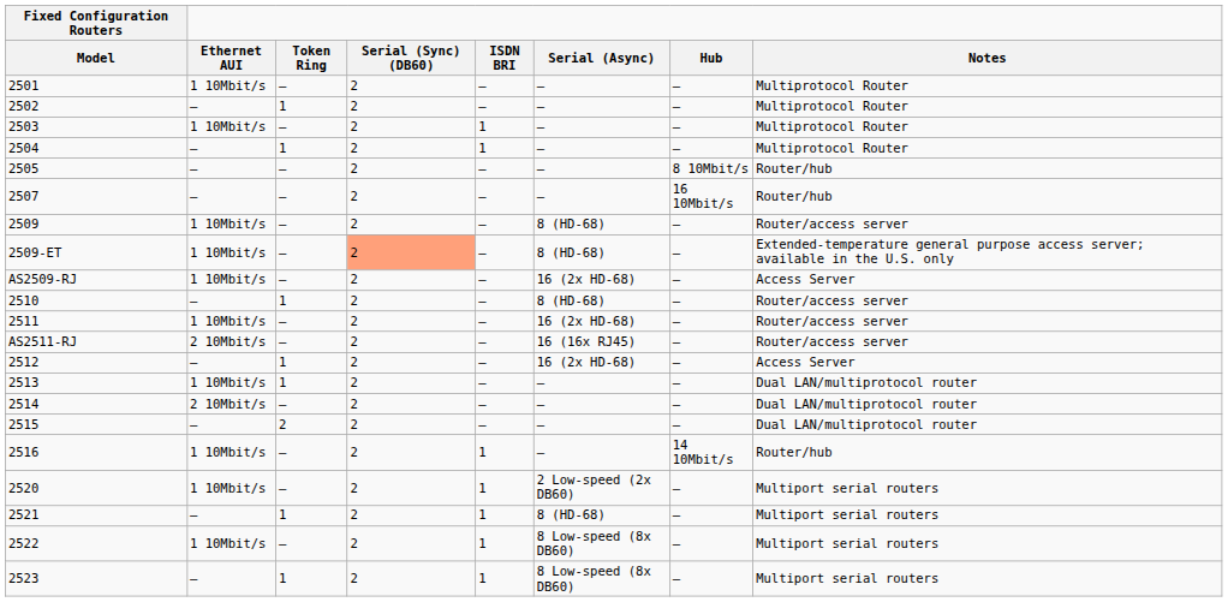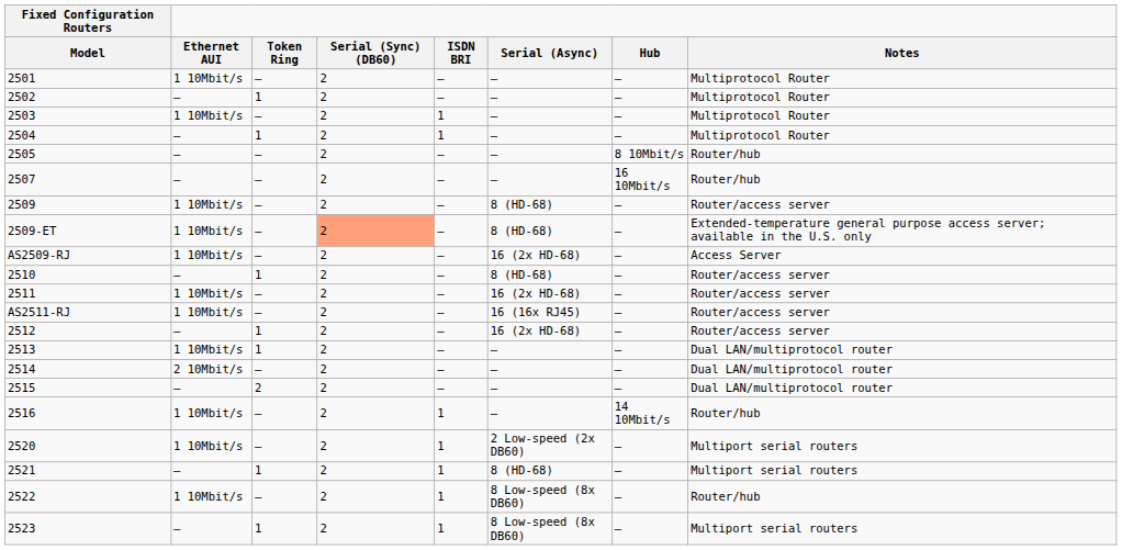 <table class="wikitable">
 <tr>
 <th>Fixed Configuration Routers</th>
 </tr>
 <tr>
 <th>Model</th>
 <th>Ethernet AUI</th>
 <th>Token Ring</th>
 <th>Serial (Sync) (DB60)</th>
 <th>ISDN BRI</th>
 <th>Serial (Async)</th>
 <th>Hub</th>
 <th>Notes</th>
 </tr>
 <tr>
 <td>2501</td>
 <td>1 10Mbit/s</td>
 <td>–</td>
 <td>2</td>
 <td>–</td>
 <td>–</td>
 <td>–</td>
 <td>Multiprotocol Router</td>
 </tr>
 <tr>
 <td>2502</td>
 <td>–</td>
 <td>1</td>
 <td>2</td>
 <td>–</td>
 <td>–</td>
 <td>–</td>
 <td>Multiprotocol Router</td>
 </tr>
 <tr>
 <td>2503</td>
 <td>1 10Mbit/s</td>
 <td>–</td>
 <td>2</td>
 <td>1</td>
 <td>–</td>
 <td>–</td>
 <td>Multiprotocol Router</td>
 </tr>
 <tr>
 <td>2504</td>
 <td>–</td>
 <td>1</td>
 <td>2</td>
 <td>1</td>
 <td>–</td>
 <td>–</td>
 <td>Multiprotocol Router</td>
 </tr>
 <tr>
 <td>2505</td>
 <td>–</td>
 <td>–</td>
 <td>2</td>
 <td>–</td>
 <td>–</td>
 <td>8 10Mbit/s</td>
 <td>Router/hub</td>
 </tr>
 <tr>
 <td>2507</td>
 <td>–</td>
 <td>–</td>
 <td>2</td>
 <td>–</td>
 <td>–</td>
 <td>16 10Mbit/s</td>
 <td>Router/hub</td>
 </tr>
 <tr>
 <td>2509</td>
 <td>1 10Mbit/s</td>
 <td>–</td>
 <td>2</td>
 <td>–</td>
 <td>8 (HD-68)</td>
 <td>–</td>
 <td>Router/access server</td>
 </tr>
 <tr>
 <td>2509-ET</td>
 <td>1 10Mbit/s</td>
 <td>–</td>
 <td style="background: lightsalmon;">2</td>
 <td>–</td>
 <td>8 (HD-68)</td>
 <td>–</td>
 <td>Extended-temperature general purpose access server; available in the U.S. only</td>
 </tr>
 <tr>
 <td>AS2509-RJ</td>
 <td>1 10Mbit/s</td>
 <td>–</td>
 <td>2</td>
 <td>–</td>
 <td>16 (2x HD-68)</td>
 <td>–</td>
 <td>Access Server</td>
 </tr>
 <tr>
 <td>2510</td>
 <td>–</td>
 <td>1</td>
 <td>2</td>
 <td>–</td>
 <td>8 (HD-68)</td>
 <td>–</td>
 <td>Router/access server</td>
 </tr>
 <tr>
 <td>2511</td>
 <td>1 10Mbit/s</td>
 <td>–</td>
 <td>2</td>
 <td>–</td>
 <td>16 (2x HD-68)</td>
 <td>–</td>
 <td>Router/access server</td>
 </tr>
 <tr>
 <td>AS2511-RJ</td>
-<td>2 10Mbit/s</td>
+<td>1 10Mbit/s</td>
 <td>–</td>
 <td>2</td>
 <td>–</td>
 <td>16 (16x RJ45)</td>
 <td>–</td>
 <td>Router/access server</td>
 </tr>
 <tr>
 <td>2512</td>
 <td>–</td>
 <td>1</td>
 <td>2</td>
 <td>–</td>
 <td>16 (2x HD-68)</td>
 <td>–</td>
-<td>Access Server</td>
+<td>Router/access server</td>
 </tr>
 <tr>
 <td>2513</td>
 <td>1 10Mbit/s</td>
 <td>1</td>
 <td>2</td>
 <td>–</td>
 <td>–</td>
 <td>–</td>
 <td>Dual LAN/multiprotocol router</td>
 </tr>
 <tr>
 <td>2514</td>
 <td>2 10Mbit/s</td>
 <td>–</td>
 <td>2</td>
 <td>–</td>
 <td>–</td>
 <td>–</td>
 <td>Dual LAN/multiprotocol router</td>
 </tr>
 <tr>
 <td>2515</td>
 <td>–</td>
 <td>2</td>
 <td>2</td>
 <td>–</td>
 <td>–</td>
 <td>–</td>
 <td>Dual LAN/multiprotocol router</td>
 </tr>
 <tr>
 <td>2516</td>
 <td>1 10Mbit/s</td>
 <td>–</td>
 <td>2</td>
 <td>1</td>
 <td>–</td>
 <td>14 10Mbit/s</td>
 <td>Router/hub</td>
 </tr>
 <tr>
 <td>2520</td>
 <td>1 10Mbit/s</td>
 <td>–</td>
 <td>2</td>
 <td>1</td>
 <td>2 Low-speed (2x DB60)</td>
 <td>–</td>
 <td>Multiport serial routers</td>
 </tr>
 <tr>
 <td>2521</td>
 <td>–</td>
 <td>1</td>
 <td>2</td>
 <td>1</td>
 <td>8 (HD-68)</td>
 <td>–</td>
 <td>Multiport serial routers</td>
 </tr>
 <tr>
 <td>2522</td>
 <td>1 10Mbit/s</td>
 <td>–</td>
 <td>2</td>
 <td>1</td>
 <td>8 Low-speed (8x DB60)</td>
 <td>–</td>
-<td>Multiport serial routers</td>
+<td>Router/hub</td>
 </tr>
 <tr>
 <td>2523</td>
 <td>–</td>
 <td>1</td>
 <td>2</td>
 <td>1</td>
 <td>8 Low-speed (8x DB60)</td>
 <td>–</td>
 <td>Multiport serial routers</td>
 </tr>
 </table>
